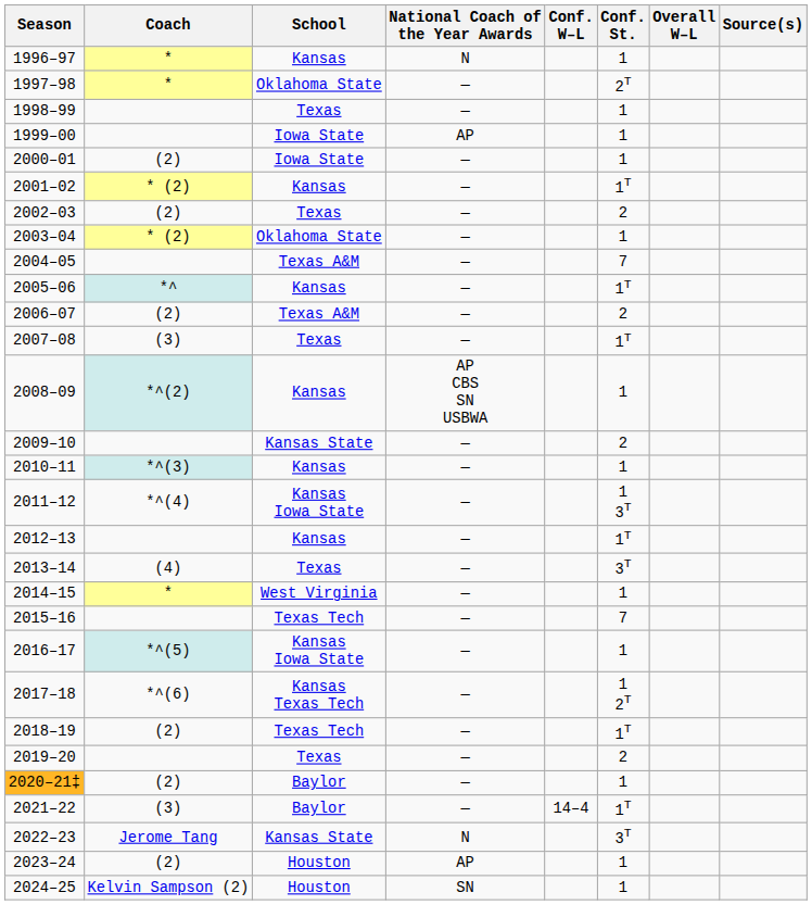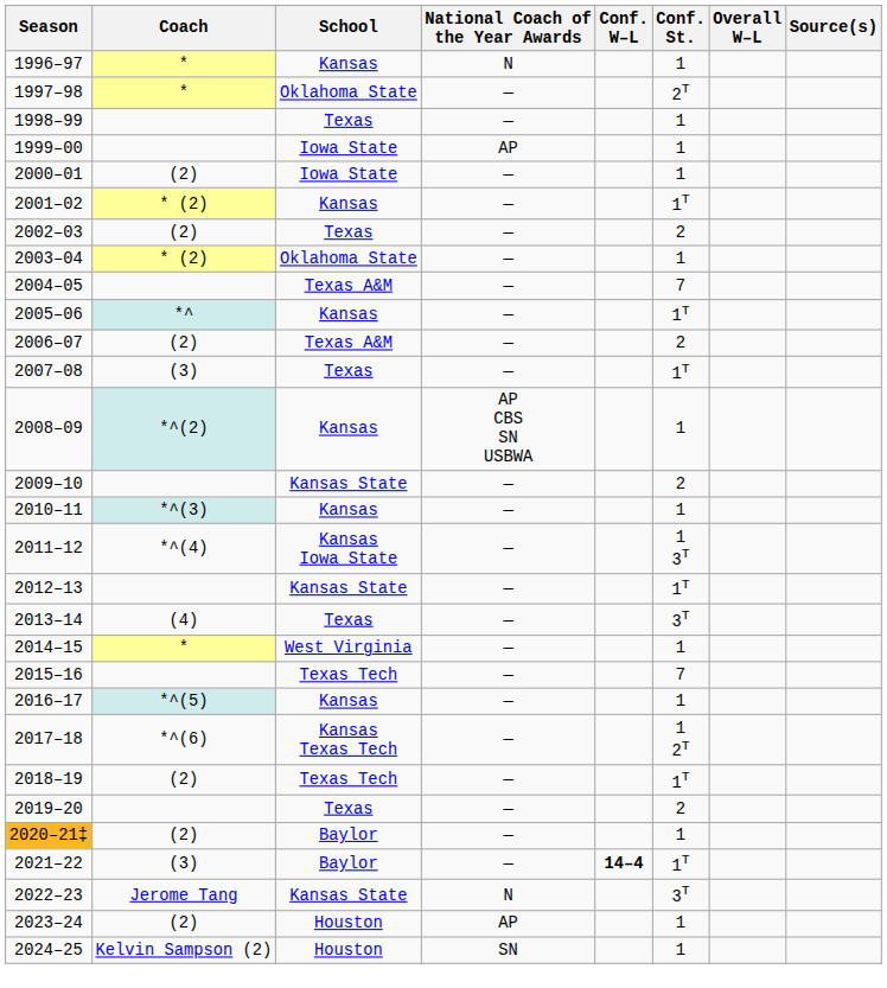 <table class="wikitable sortable" style="text-align:center;">
 <tr>
 <th>Season</th>
 <th>Coach</th>
 <th>School</th>
 <th class=unsortable>National Coach of<br>the Year Awards</th>
 <th>Conf.<br>W–L</th>
 <th>Conf.<br>St.</th>
 <th>Overall<br>W–L</th>
 <th class=unsortable>Source(s)</th>
 </tr>
 <tr>
 <td>1996–97</td>
 <td style="background-color:#FFFF99">*</td>
 <td><a href='#'>Kansas</a></td>
 <td>N</td>
 <td></td>
 <td>1</td>
 <td></td>
 <td></td>
 </tr>
 <tr>
 <td>1997–98</td>
 <td style="background-color:#FFFF99">*</td>
 <td><a href='#'>Oklahoma State</a></td>
 <td>—</td>
 <td></td>
 <td>2<sup>T</sup></td>
 <td></td>
 <td></td>
 </tr>
 <tr>
 <td>1998–99</td>
 <td></td>
 <td><a href='#'>Texas</a></td>
 <td>—</td>
 <td></td>
 <td>1</td>
 <td></td>
 <td></td>
 </tr>
 <tr>
 <td>1999–00</td>
 <td></td>
 <td><a href='#'>Iowa State</a></td>
 <td>AP</td>
 <td></td>
 <td>1</td>
 <td></td>
 <td></td>
 </tr>
 <tr>
 <td>2000–01</td>
 <td> (2)</td>
 <td><a href='#'>Iowa State</a></td>
 <td>—</td>
 <td></td>
 <td>1</td>
 <td></td>
 <td></td>
 </tr>
 <tr>
 <td>2001–02</td>
 <td style="background-color:#FFFF99">* (2)</td>
 <td><a href='#'>Kansas</a></td>
 <td>—</td>
 <td></td>
 <td>1<sup>T</sup></td>
 <td></td>
 <td></td>
 </tr>
 <tr>
 <td>2002–03</td>
 <td> (2)</td>
 <td><a href='#'>Texas</a></td>
 <td>—</td>
 <td></td>
 <td>2</td>
 <td></td>
 <td></td>
 </tr>
 <tr>
 <td>2003–04</td>
 <td style="background-color:#FFFF99">* (2)</td>
 <td><a href='#'>Oklahoma State</a></td>
 <td>—</td>
 <td></td>
 <td>1</td>
 <td></td>
 <td></td>
 </tr>
 <tr>
 <td>2004–05</td>
 <td></td>
 <td><a href='#'>Texas A&M</a></td>
 <td>—</td>
 <td></td>
 <td>7</td>
 <td></td>
 <td></td>
 </tr>
 <tr>
 <td>2005–06</td>
 <td style="background-color:#CFECEC">*^</td>
 <td><a href='#'>Kansas</a></td>
 <td>—</td>
 <td></td>
 <td>1<sup>T</sup></td>
 <td></td>
 <td></td>
 </tr>
 <tr>
 <td>2006–07</td>
 <td> (2)</td>
 <td><a href='#'>Texas A&M</a></td>
 <td>—</td>
 <td></td>
 <td>2</td>
 <td></td>
 <td></td>
 </tr>
 <tr>
 <td>2007–08</td>
 <td> (3)</td>
 <td><a href='#'>Texas</a></td>
 <td>—</td>
 <td></td>
 <td>1<sup>T</sup></td>
 <td></td>
 <td></td>
 </tr>
 <tr>
 <td>2008–09</td>
 <td style="background-color:#CFECEC">*^(2)</td>
 <td><a href='#'>Kansas</a></td>
 <td>AP <br> CBS <br> SN <br> USBWA</td>
 <td></td>
 <td>1</td>
 <td></td>
 <td></td>
 </tr>
 <tr>
 <td>2009–10</td>
 <td></td>
 <td><a href='#'>Kansas State</a></td>
 <td>—</td>
 <td></td>
 <td>2</td>
 <td></td>
 <td></td>
 </tr>
 <tr>
 <td>2010–11</td>
 <td style="background-color:#CFECEC">*^(3)</td>
 <td><a href='#'>Kansas</a></td>
 <td>—</td>
 <td></td>
 <td>1</td>
 <td></td>
 <td></td>
 </tr>
 <tr>
 <td>2011–12</td>
 <td>*^(4)<br> </td>
 <td><a href='#'>Kansas</a><br> <a href='#'>Iowa State</a></td>
 <td>—</td>
 <td><br> </td>
 <td>1<br> 3<sup>T</sup></td>
 <td><br> </td>
 <td></td>
 </tr>
 <tr>
 <td>2012–13</td>
 <td></td>
-<td><a href='#'>Kansas</a></td>
+<td><a href='#'>Kansas State</a></td>
 <td>—</td>
 <td></td>
 <td>1<sup>T</sup></td>
 <td></td>
 <td></td>
 </tr>
 <tr>
 <td>2013–14</td>
 <td> (4)</td>
 <td><a href='#'>Texas</a></td>
 <td>—</td>
 <td></td>
 <td>3<sup>T</sup></td>
 <td></td>
 <td></td>
 </tr>
 <tr>
 <td>2014–15</td>
 <td style="background-color:#FFFF99">*</td>
 <td><a href='#'>West Virginia</a></td>
 <td>—</td>
 <td></td>
 <td>1</td>
 <td></td>
 <td></td>
 </tr>
 <tr>
 <td>2015–16</td>
 <td></td>
 <td><a href='#'>Texas Tech</a></td>
 <td>—</td>
 <td></td>
 <td>7</td>
 <td></td>
 <td></td>
 </tr>
 <tr>
 <td>2016–17</td>
 <td style="background-color:#CFECEC">*^(5)</td>
-<td><a href='#'>Kansas</a><br> <a href='#'>Iowa State</a></td>
+<td><a href='#'>Kansas</a></td>
 <td>—</td>
 <td></td>
 <td>1</td>
 <td></td>
 <td></td>
 </tr>
 <tr>
 <td>2017–18</td>
 <td>*^(6)<br> </td>
 <td><a href='#'>Kansas</a><br> <a href='#'>Texas Tech</a></td>
 <td>—</td>
 <td><br> </td>
 <td>1<br> 2<sup>T</sup></td>
 <td><br></td>
 <td></td>
 </tr>
 <tr>
 <td>2018–19</td>
 <td> (2)</td>
 <td><a href='#'>Texas Tech</a></td>
 <td>—</td>
 <td></td>
 <td>1<sup>T</sup></td>
 <td></td>
 <td></td>
 </tr>
 <tr>
 <td>2019–20</td>
 <td></td>
 <td><a href='#'>Texas</a></td>
 <td>—</td>
 <td></td>
 <td>2</td>
 <td></td>
 <td></td>
 </tr>
 <tr>
 <td style="background-color:#ffb626">2020–21‡</td>
 <td> (2)</td>
 <td><a href='#'>Baylor</a></td>
 <td>—</td>
 <td></td>
 <td>1</td>
 <td></td>
 <td></td>
 </tr>
 <tr>
 <td>2021–22</td>
 <td> (3)</td>
 <td><a href='#'>Baylor</a></td>
 <td>—</td>
-<td>14–4</td>
+<td><strong>14–4</strong></td>
 <td>1<sup>T</sup></td>
 <td></td>
 <td></td>
 </tr>
 <tr>
 <td>2022–23</td>
 <td><a href='#'>Jerome Tang</a></td>
 <td><a href='#'>Kansas State</a></td>
 <td>N</td>
 <td></td>
 <td>3<sup>T</sup></td>
 <td></td>
 <td></td>
 </tr>
 <tr>
 <td>2023–24</td>
 <td> (2)</td>
 <td><a href='#'>Houston</a></td>
 <td>AP</td>
 <td></td>
 <td>1</td>
 <td></td>
 <td></td>
 </tr>
 <tr>
 <td>2024–25</td>
 <td><a href='#'>Kelvin Sampson</a> (2)</td>
 <td><a href='#'>Houston</a></td>
 <td>SN</td>
 <td></td>
 <td>1</td>
 <td></td>
 <td></td>
 </tr>
 </table>
